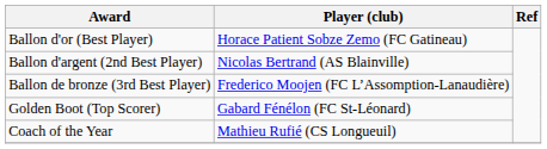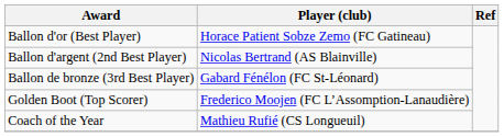 <table class="wikitable">
 <tr>
 <th>Award</th>
 <th>Player (club)</th>
 <th>Ref</th>
 </tr>
 <tr>
 <td>Ballon d'or (Best Player)</td>
 <td><a href='#'>Horace Patient Sobze Zemo</a> (FC Gatineau)</td>
 <td rowspan=5></td>
 </tr>
 <tr>
 <td>Ballon d'argent (2nd Best Player)</td>
 <td><a href='#'>Nicolas Bertrand</a> (AS Blainville)</td>
 </tr>
 <tr>
 <td>Ballon de bronze (3rd Best Player)</td>
-<td><a href='#'>Frederico Moojen</a> (FC L’Assomption-Lanaudière)</td>
+<td><a href='#'>Gabard Fénélon</a> (FC St-Léonard)</td>
 </tr>
 <tr>
 <td>Golden Boot (Top Scorer)</td>
-<td><a href='#'>Gabard Fénélon</a> (FC St-Léonard)</td>
+<td><a href='#'>Frederico Moojen</a> (FC L’Assomption-Lanaudière)</td>
 </tr>
 <tr>
 <td>Coach of the Year</td>
 <td><a href='#'>Mathieu Rufié</a> (CS Longueuil)</td>
 </tr>
 <tr>
 </tr>
 </table>
